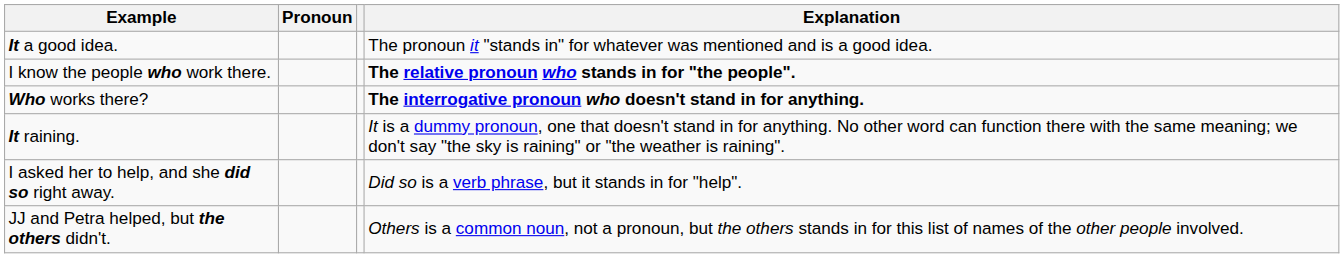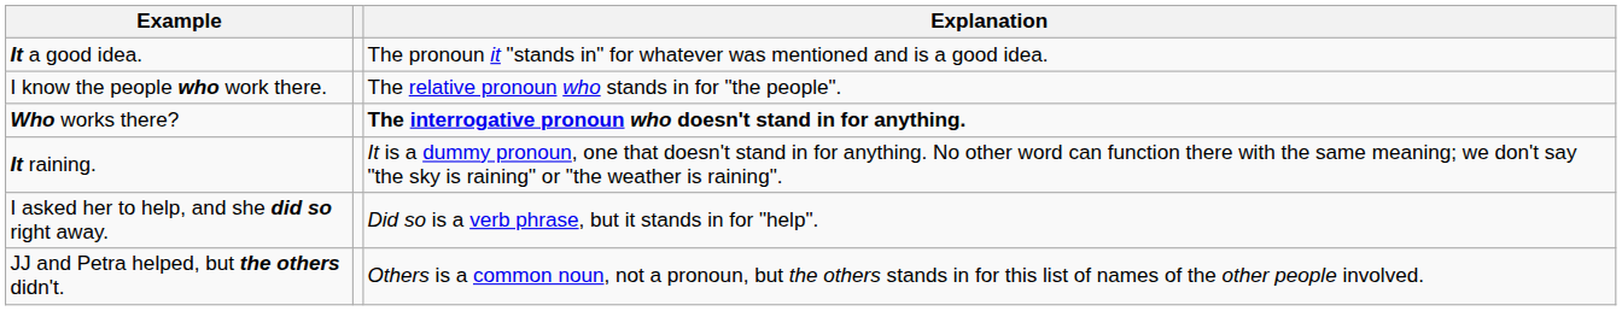 <table class=wikitable>
 <tr>
 <th>Example</th>
-<th>Pronoun</th>
 <th></th>
 <th>Explanation</th>
 </tr>
 <tr>
 <td><strong><em>It</em></strong> a good idea.</td>
 <td></td>
-<td></td>
 <td>The pronoun <em><a href='#'>it</a></em> "stands in" for whatever was mentioned and is a good idea.</td>
 </tr>
 <tr>
 <td>I know the people <strong><em>who</em></strong> work there.</td>
 <td></td>
-<td></td>
-<td><strong>The <a href='#'>relative pronoun</a> <em><a href='#'>who</a></em> stands in for "the people".</strong></td>
+<td>The <a href='#'>relative pronoun</a> <em><a href='#'>who</a></em> stands in for "the people".</td>
 </tr>
 <tr>
 <td><strong><em>Who</em></strong> works there?</td>
-<td></td>
 <td></td>
 <td><strong>The <a href='#'>interrogative pronoun</a> <em>who</em> doesn't stand in for anything.</strong></td>
 </tr>
 <tr>
 <td><strong><em>It</em></strong> raining.</td>
 <td></td>
-<td></td>
 <td><em>It</em> is a <a href='#'>dummy pronoun</a>, one that doesn't stand in for anything. No other word can function there with the same meaning; we don't say "the sky is raining" or "the weather is raining".</td>
 </tr>
 <tr>
 <td>I asked her to help, and she <strong><em>did so</em></strong> right away.</td>
-<td></td>
 <td></td>
 <td><em>Did so</em> is a <a href='#'>verb phrase</a>, but it stands in for "help".</td>
 </tr>
 <tr>
 <td>JJ and Petra helped, but <strong><em>the others</em></strong> didn't.</td>
 <td></td>
-<td></td>
 <td><em>Others</em> is a <a href='#'>common noun</a>, not a pronoun, but <em>the others</em> stands in for this list of names of the <em>other people</em> involved.</td>
 </tr>
 </table>
